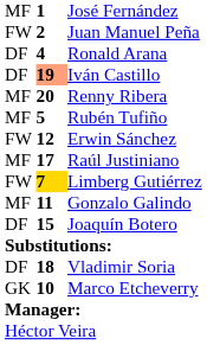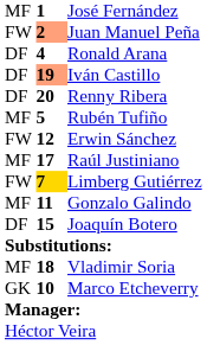 <table style="font-size: 90%" cellspacing="0" cellpadding="0">
 <tr>
 <th width=25></th>
 <th width=25></th>
 </tr>
 <tr>
 <td>MF</td>
 <td><strong>1</strong></td>
 <td><a href='#'>José Fernández</a></td>
 </tr>
 <tr>
 <td>FW</td>
-<td><strong>2</strong></td>
+<td style="background: lightsalmon;"><strong>2</strong></td>
 <td><a href='#'>Juan Manuel Peña</a></td>
 </tr>
 <tr>
 <td>DF</td>
 <td><strong>4</strong></td>
 <td><a href='#'>Ronald Arana</a></td>
 </tr>
 <tr>
 <td>DF</td>
 <td style="background: lightsalmon;"><strong>19</strong></td>
 <td><a href='#'>Iván Castillo</a></td>
 </tr>
 <tr>
-<td>MF</td>
+<td>DF</td>
 <td><strong>20</strong></td>
 <td><a href='#'>Renny Ribera</a></td>
 </tr>
 <tr>
 <td>MF</td>
 <td><strong>5</strong></td>
 <td><a href='#'>Rubén Tufiño</a></td>
 </tr>
 <tr>
 <td>FW</td>
 <td><strong>12</strong></td>
 <td><a href='#'>Erwin Sánchez</a></td>
 </tr>
 <tr>
 <td>MF</td>
 <td><strong>17</strong></td>
 <td><a href='#'>Raúl Justiniano</a></td>
 </tr>
 <tr>
 <td>FW</td>
 <td style="background: gold;"><strong>7</strong></td>
 <td><a href='#'>Limberg Gutiérrez</a></td>
 <td></td>
 <td></td>
 </tr>
 <tr>
 <td>MF</td>
 <td><strong>11</strong></td>
 <td><a href='#'>Gonzalo Galindo</a></td>
 <td></td>
 <td></td>
 </tr>
 <tr>
 <td>DF</td>
 <td><strong>15</strong></td>
 <td><a href='#'>Joaquín Botero</a></td>
 </tr>
 <tr>
 <td colspan=3><strong>Substitutions:</strong></td>
 </tr>
 <tr>
-<td>DF</td>
+<td>MF</td>
 <td><strong>18</strong></td>
 <td><a href='#'>Vladimir Soria</a></td>
 <td></td>
 <td></td>
 </tr>
 <tr>
 <td>GK</td>
 <td><strong>10</strong></td>
 <td><a href='#'>Marco Etcheverry</a></td>
 <td></td>
 <td></td>
 </tr>
 <tr>
 <td colspan=3><strong>Manager:</strong></td>
 </tr>
 <tr>
 <td colspan="4"> <a href='#'>Héctor Veira</a></td>
 </tr>
 </table>
